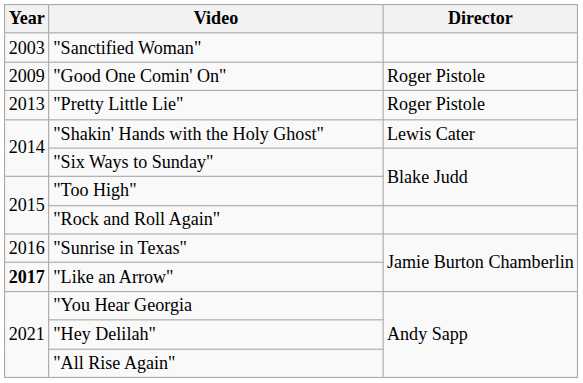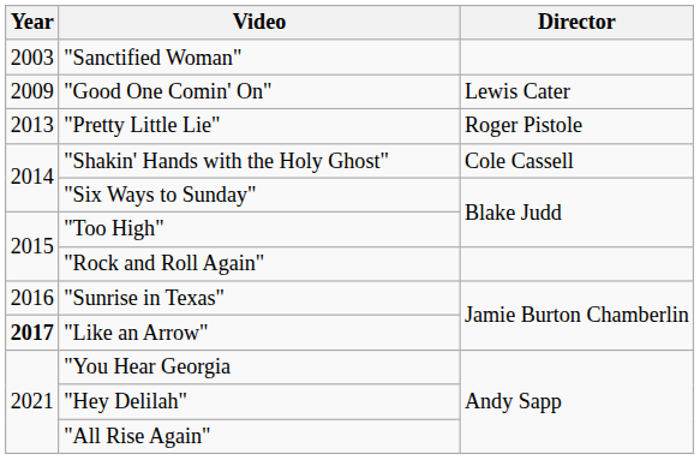 <table class="wikitable plainrowheaders">
 <tr>
 <th>Year</th>
 <th style="width:18em;">Video</th>
 <th>Director</th>
 </tr>
 <tr>
 <td>2003</td>
 <td>"Sanctified Woman"</td>
 <td></td>
 </tr>
 <tr>
 <td>2009</td>
 <td scope="row">"Good One Comin' On"</td>
-<td>Roger Pistole</td>
+<td>Lewis Cater</td>
 </tr>
 <tr>
 <td>2013</td>
 <td scope="row">"Pretty Little Lie"</td>
 <td>Roger Pistole</td>
 </tr>
 <tr>
 <td rowspan="2">2014</td>
 <td scope="row">"Shakin' Hands with the Holy Ghost"</td>
-<td>Lewis Cater</td>
+<td>Cole Cassell</td>
 </tr>
 <tr>
 <td scope="row">"Six Ways to Sunday"</td>
 <td rowspan="2">Blake Judd</td>
 </tr>
 <tr>
 <td rowspan="2">2015</td>
 <td scope="row">"Too High"</td>
 </tr>
 <tr>
 <td scope="row">"Rock and Roll Again"</td>
 <td></td>
 </tr>
 <tr>
 <td>2016</td>
 <td scope="row">"Sunrise in Texas"</td>
 <td rowspan="2">Jamie Burton Chamberlin</td>
 </tr>
 <tr>
 <td><strong>2017</strong></td>
 <td scope="row">"Like an Arrow"</td>
 </tr>
 <tr>
 <td rowspan=3>2021</td>
 <td>"You Hear Georgia</td>
 <td rowspan=3>Andy Sapp</td>
 </tr>
 <tr>
 <td>"Hey Delilah"</td>
 </tr>
 <tr>
 <td>"All Rise Again"</td>
 </tr>
 </table>
